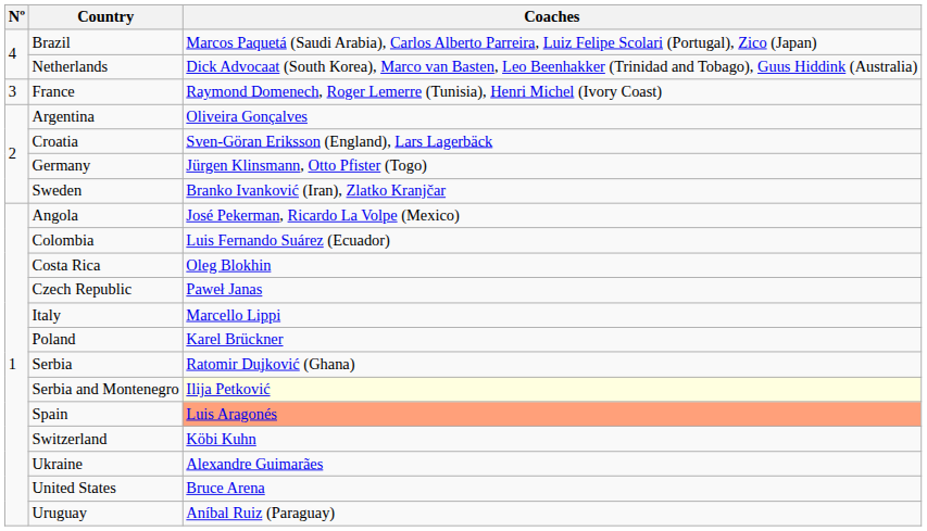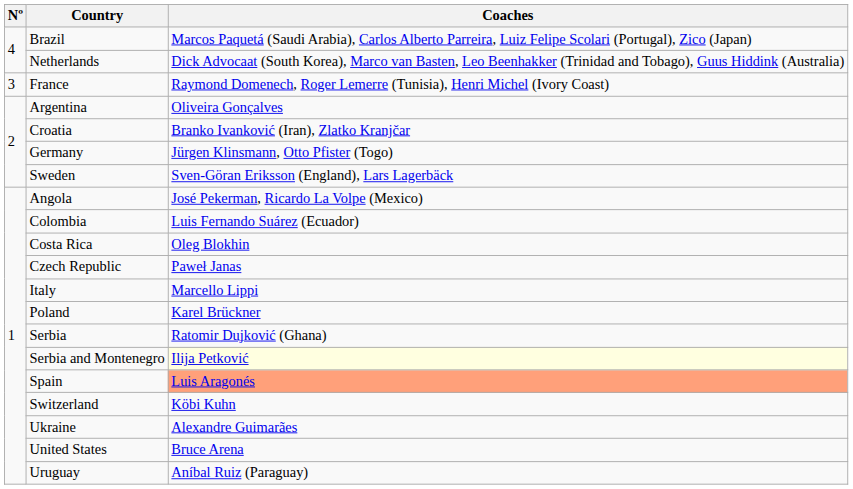 <table class="wikitable">
 <tr>
 <th>Nº</th>
 <th>Country</th>
 <th>Coaches</th>
 </tr>
 <tr>
 <td rowspan="2">4</td>
 <td> Brazil</td>
 <td><a href='#'>Marcos Paquetá</a> (Saudi Arabia), <a href='#'>Carlos Alberto Parreira</a>, <a href='#'>Luiz Felipe Scolari</a> (Portugal), <a href='#'>Zico</a> (Japan)</td>
 </tr>
 <tr>
 <td> Netherlands</td>
 <td><a href='#'>Dick Advocaat</a> (South Korea), <a href='#'>Marco van Basten</a>, <a href='#'>Leo Beenhakker</a> (Trinidad and Tobago), <a href='#'>Guus Hiddink</a> (Australia)</td>
 </tr>
 <tr>
 <td rowspan="1">3</td>
 <td> France</td>
 <td><a href='#'>Raymond Domenech</a>, <a href='#'>Roger Lemerre</a> (Tunisia), <a href='#'>Henri Michel</a> (Ivory Coast)</td>
 </tr>
 <tr>
 <td rowspan="4">2</td>
 <td> Argentina</td>
 <td><a href='#'>Oliveira Gonçalves</a></td>
 </tr>
 <tr>
 <td> Croatia</td>
-<td><a href='#'>Sven-Göran Eriksson</a> (England), <a href='#'>Lars Lagerbäck</a></td>
+<td><a href='#'>Branko Ivanković</a> (Iran), <a href='#'>Zlatko Kranjčar</a></td>
 </tr>
 <tr>
 <td> Germany</td>
 <td><a href='#'>Jürgen Klinsmann</a>, <a href='#'>Otto Pfister</a> (Togo)</td>
 </tr>
 <tr>
 <td> Sweden</td>
-<td><a href='#'>Branko Ivanković</a> (Iran), <a href='#'>Zlatko Kranjčar</a></td>
+<td><a href='#'>Sven-Göran Eriksson</a> (England), <a href='#'>Lars Lagerbäck</a></td>
 </tr>
 <tr>
 <td rowspan="13">1</td>
 <td> Angola</td>
 <td><a href='#'>José Pekerman</a>, <a href='#'>Ricardo La Volpe</a> (Mexico)</td>
 </tr>
 <tr>
 <td> Colombia</td>
 <td><a href='#'>Luis Fernando Suárez</a> (Ecuador)</td>
 </tr>
 <tr>
 <td> Costa Rica</td>
 <td><a href='#'>Oleg Blokhin</a></td>
 </tr>
 <tr>
 <td> Czech Republic</td>
 <td><a href='#'>Paweł Janas</a></td>
 </tr>
 <tr>
 <td> Italy</td>
 <td><a href='#'>Marcello Lippi</a></td>
 </tr>
 <tr>
 <td> Poland</td>
 <td><a href='#'>Karel Brückner</a></td>
 </tr>
 <tr>
 <td> Serbia</td>
 <td><a href='#'>Ratomir Dujković</a> (Ghana)</td>
 </tr>
 <tr>
 <td> Serbia and Montenegro</td>
 <td style="background: lightyellow;"><a href='#'>Ilija Petković</a></td>
 </tr>
 <tr>
 <td> Spain</td>
 <td style="background: lightsalmon;"><a href='#'>Luis Aragonés</a></td>
 </tr>
 <tr>
 <td> Switzerland</td>
 <td><a href='#'>Köbi Kuhn</a></td>
 </tr>
 <tr>
 <td> Ukraine</td>
 <td><a href='#'>Alexandre Guimarães</a></td>
 </tr>
 <tr>
 <td> United States</td>
 <td><a href='#'>Bruce Arena</a></td>
 </tr>
 <tr>
 <td> Uruguay</td>
 <td><a href='#'>Aníbal Ruiz</a> (Paraguay)</td>
 </tr>
 </table>
